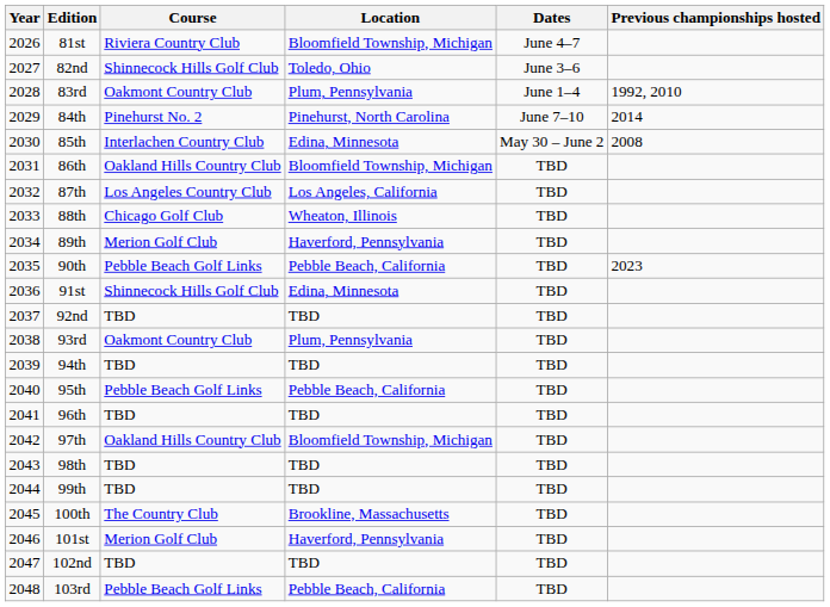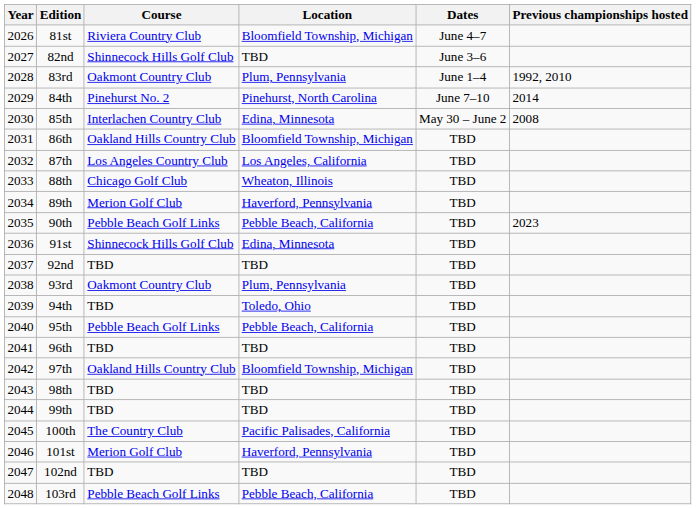 <table class=wikitable>
 <tr>
 <th>Year</th>
 <th>Edition</th>
 <th>Course</th>
 <th>Location</th>
 <th>Dates</th>
 <th>Previous championships hosted</th>
 </tr>
 <tr>
 <td align=center>2026</td>
 <td align=center>81st</td>
 <td><a href='#'>Riviera Country Club</a></td>
 <td><a href='#'>Bloomfield Township, Michigan</a></td>
 <td align=center>June 4–7</td>
 <td></td>
 </tr>
 <tr>
 <td align=center>2027</td>
 <td align=center>82nd</td>
 <td><a href='#'>Shinnecock Hills Golf Club</a></td>
-<td><a href='#'>Toledo, Ohio</a></td>
+<td>TBD</td>
 <td align=center>June 3–6</td>
 <td></td>
 </tr>
 <tr>
 <td align=center>2028</td>
 <td align=center>83rd</td>
 <td><a href='#'>Oakmont Country Club</a></td>
 <td><a href='#'>Plum, Pennsylvania</a></td>
 <td align=center>June 1–4</td>
 <td>1992, 2010</td>
 </tr>
 <tr>
 <td align=center>2029</td>
 <td align=center>84th</td>
 <td><a href='#'>Pinehurst No. 2</a></td>
 <td><a href='#'>Pinehurst, North Carolina</a></td>
 <td align=center>June 7–10</td>
 <td>2014</td>
 </tr>
 <tr>
 <td align=center>2030</td>
 <td align=center>85th</td>
 <td><a href='#'>Interlachen Country Club</a></td>
 <td><a href='#'>Edina, Minnesota</a></td>
 <td align=center>May 30 – June 2</td>
 <td>2008</td>
 </tr>
 <tr>
 <td align=center>2031</td>
 <td align=center>86th</td>
 <td><a href='#'>Oakland Hills Country Club</a></td>
 <td><a href='#'>Bloomfield Township, Michigan</a></td>
 <td align=center>TBD</td>
 <td></td>
 </tr>
 <tr>
 <td align=center>2032</td>
 <td align=center>87th</td>
 <td><a href='#'>Los Angeles Country Club</a></td>
 <td><a href='#'>Los Angeles, California</a></td>
 <td align=center>TBD</td>
 <td></td>
 </tr>
 <tr>
 <td align=center>2033</td>
 <td align=center>88th</td>
 <td><a href='#'>Chicago Golf Club</a></td>
 <td><a href='#'>Wheaton, Illinois</a></td>
 <td align=center>TBD</td>
 <td></td>
 </tr>
 <tr>
 <td align=center>2034</td>
 <td align=center>89th</td>
 <td><a href='#'>Merion Golf Club</a></td>
 <td><a href='#'>Haverford, Pennsylvania</a></td>
 <td align=center>TBD</td>
 <td></td>
 </tr>
 <tr>
 <td align=center>2035</td>
 <td align=center>90th</td>
 <td><a href='#'>Pebble Beach Golf Links</a></td>
 <td><a href='#'>Pebble Beach, California</a></td>
 <td align=center>TBD</td>
 <td>2023</td>
 </tr>
 <tr>
 <td align=center>2036</td>
 <td align=center>91st</td>
 <td><a href='#'>Shinnecock Hills Golf Club</a></td>
 <td><a href='#'>Edina, Minnesota</a></td>
 <td align=center>TBD</td>
 <td></td>
 </tr>
 <tr>
 <td align=center>2037</td>
 <td align=center>92nd</td>
 <td>TBD</td>
 <td>TBD</td>
 <td align=center>TBD</td>
 <td></td>
 </tr>
 <tr>
 <td align=center>2038</td>
 <td align=center>93rd</td>
 <td><a href='#'>Oakmont Country Club</a></td>
 <td><a href='#'>Plum, Pennsylvania</a></td>
 <td align=center>TBD</td>
 <td></td>
 </tr>
 <tr>
 <td align=center>2039</td>
 <td align=center>94th</td>
 <td>TBD</td>
-<td>TBD</td>
+<td><a href='#'>Toledo, Ohio</a></td>
 <td align=center>TBD</td>
 <td></td>
 </tr>
 <tr>
 <td align=center>2040</td>
 <td align=center>95th</td>
 <td><a href='#'>Pebble Beach Golf Links</a></td>
 <td><a href='#'>Pebble Beach, California</a></td>
 <td align=center>TBD</td>
 <td></td>
 </tr>
 <tr>
 <td align=center>2041</td>
 <td align=center>96th</td>
 <td>TBD</td>
 <td>TBD</td>
 <td align=center>TBD</td>
 <td></td>
 </tr>
 <tr>
 <td align=center>2042</td>
 <td align=center>97th</td>
 <td><a href='#'>Oakland Hills Country Club</a></td>
 <td><a href='#'>Bloomfield Township, Michigan</a></td>
 <td align=center>TBD</td>
 <td></td>
 </tr>
 <tr>
 <td align=center>2043</td>
 <td align=center>98th</td>
 <td>TBD</td>
 <td>TBD</td>
 <td align=center>TBD</td>
 <td></td>
 </tr>
 <tr>
 <td align=center>2044</td>
 <td align=center>99th</td>
 <td>TBD</td>
 <td>TBD</td>
 <td align=center>TBD</td>
 <td></td>
 </tr>
 <tr>
 <td align=center>2045</td>
 <td align=center>100th</td>
 <td><a href='#'>The Country Club</a></td>
-<td><a href='#'>Brookline, Massachusetts</a></td>
+<td><a href='#'>Pacific Palisades, California</a></td>
 <td align=center>TBD</td>
 <td></td>
 </tr>
 <tr>
 <td align=center>2046</td>
 <td align=center>101st</td>
 <td><a href='#'>Merion Golf Club</a></td>
 <td><a href='#'>Haverford, Pennsylvania</a></td>
 <td align=center>TBD</td>
 <td></td>
 </tr>
 <tr>
 <td align=center>2047</td>
 <td align=center>102nd</td>
 <td>TBD</td>
 <td>TBD</td>
 <td align=center>TBD</td>
 <td></td>
 </tr>
 <tr>
 <td align=center>2048</td>
 <td align=center>103rd</td>
 <td><a href='#'>Pebble Beach Golf Links</a></td>
 <td><a href='#'>Pebble Beach, California</a></td>
 <td align=center>TBD</td>
 <td></td>
 </tr>
 </table>
